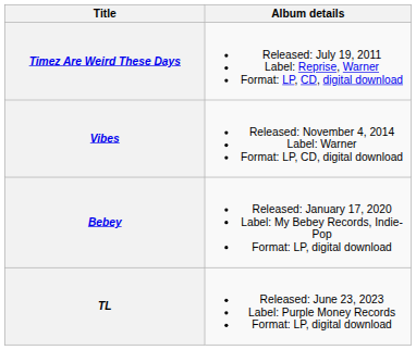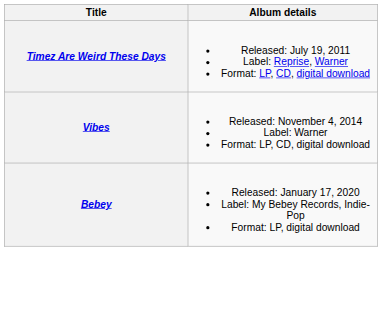 <table class="wikitable plainrowheaders" style="text-align:center;">
 <tr>
 <th scope="col" style="width:17.5em;">Title</th>
 <th scope="col" style="width:18em;">Album details</th>
 </tr>
 <tr>
 <th scope="row"><em><a href='#'>Timez Are Weird These Days</a></em></th>
 <td><br><ul><li>Released: July 19, 2011</li><li>Label: <a href='#'>Reprise</a>, <a href='#'>Warner</a></li><li>Format: <a href='#'>LP</a>, <a href='#'>CD</a>, <a href='#'>digital download</a></li></ul></td>
 </tr>
 <tr>
 <th scope="row"><em><a href='#'>Vibes</a></em></th>
 <td><br><ul><li>Released: November 4, 2014</li><li>Label: Warner</li><li>Format: LP, CD, digital download</li></ul></td>
 </tr>
 <tr>
 <th scope="row"><em><a href='#'>Bebey</a></em></th>
 <td><br><ul><li>Released: January 17, 2020</li><li>Label: My Bebey Records, Indie-Pop</li><li>Format: LP, digital download</li></ul></td>
 </tr>
-<tr>
-<th scope="row"><em>TL</em></th>
-<td><br><ul><li>Released: June 23, 2023</li><li>Label: Purple Money Records</li><li>Format: LP, digital download</li></ul></td>
-</tr>
 </table>
